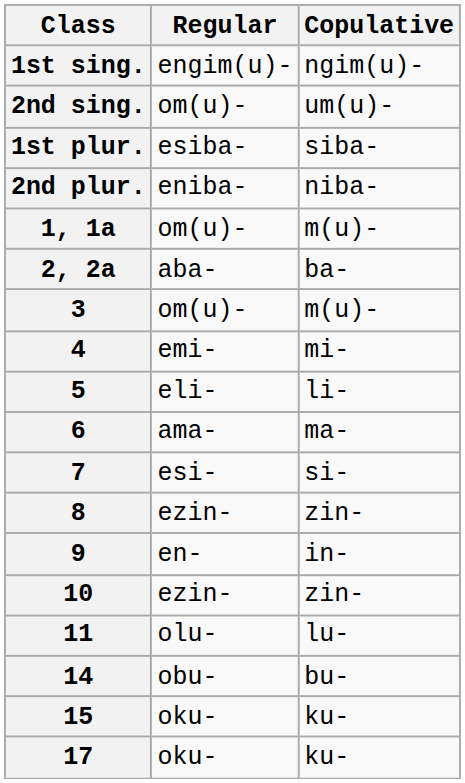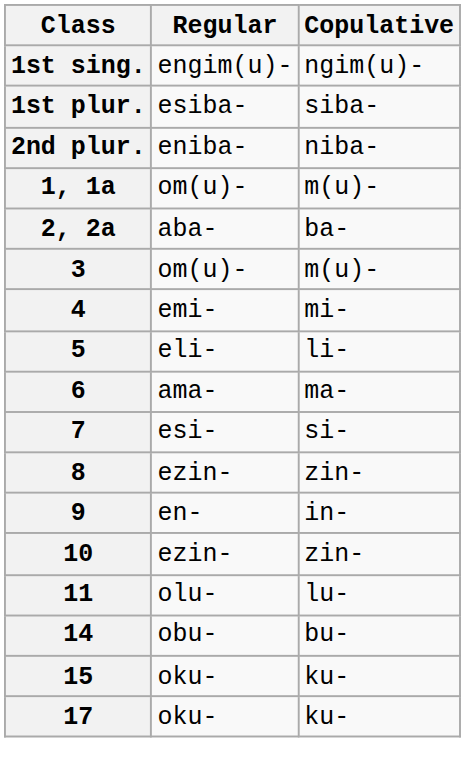 <table class="wikitable">
 <tr>
 <th>Class</th>
 <th>Regular</th>
 <th>Copulative</th>
 </tr>
 <tr>
 <th>1st sing.</th>
 <td>engim(u)-</td>
 <td>ngim(u)-</td>
-</tr>
-<tr>
-<th>2nd sing.</th>
-<td>om(u)-</td>
-<td>um(u)-</td>
 </tr>
 <tr>
 <th>1st plur.</th>
 <td>esiba-</td>
 <td>siba-</td>
 </tr>
 <tr>
 <th>2nd plur.</th>
 <td>eniba-</td>
 <td>niba-</td>
 </tr>
 <tr>
 <th>1, 1a</th>
 <td>om(u)-</td>
 <td>m(u)-</td>
 </tr>
 <tr>
 <th>2, 2a</th>
 <td>aba-</td>
 <td>ba-</td>
 </tr>
 <tr>
 <th>3</th>
 <td>om(u)-</td>
 <td>m(u)-</td>
 </tr>
 <tr>
 <th>4</th>
 <td>emi-</td>
 <td>mi-</td>
 </tr>
 <tr>
 <th>5</th>
 <td>eli-</td>
 <td>li-</td>
 </tr>
 <tr>
 <th>6</th>
 <td>ama-</td>
 <td>ma-</td>
 </tr>
 <tr>
 <th>7</th>
 <td>esi-</td>
 <td>si-</td>
 </tr>
 <tr>
 <th>8</th>
 <td>ezin-</td>
 <td>zin-</td>
 </tr>
 <tr>
 <th>9</th>
 <td>en-</td>
 <td>in-</td>
 </tr>
 <tr>
 <th>10</th>
 <td>ezin-</td>
 <td>zin-</td>
 </tr>
 <tr>
 <th>11</th>
 <td>olu-</td>
 <td>lu-</td>
 </tr>
 <tr>
 <th>14</th>
 <td>obu-</td>
 <td>bu-</td>
 </tr>
 <tr>
 <th>15</th>
 <td>oku-</td>
 <td>ku-</td>
 </tr>
 <tr>
 <th>17</th>
 <td>oku-</td>
 <td>ku-</td>
 </tr>
 </table>
